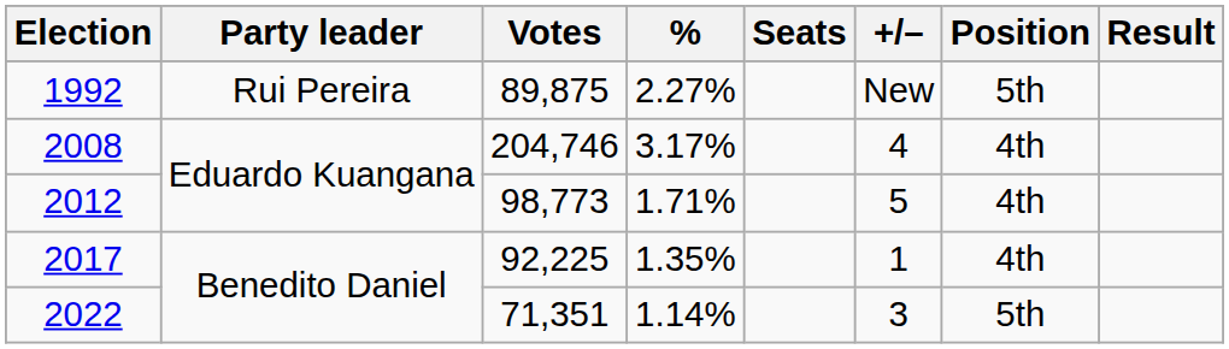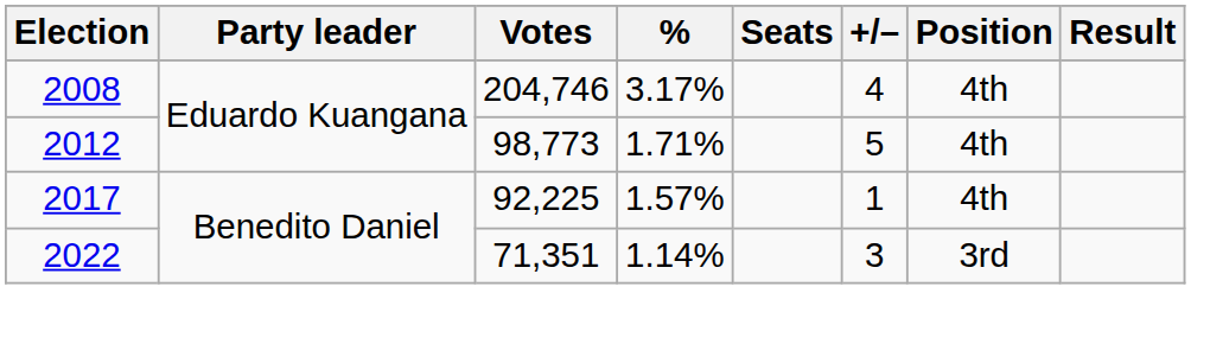 <table class="wikitable" style="text-align:center">
 <tr>
 <th>Election</th>
 <th>Party leader</th>
 <th>Votes</th>
 <th>%</th>
 <th>Seats</th>
 <th>+/–</th>
 <th>Position</th>
 <th>Result</th>
-</tr>
-<tr>
-<td><a href='#'>1992</a></td>
-<td>Rui Pereira</td>
-<td>89,875</td>
-<td>2.27%</td>
-<td></td>
-<td>New</td>
-<td> 5th</td>
-<td></td>
 </tr>
 <tr>
 <td><a href='#'>2008</a></td>
 <td rowspan="2">Eduardo Kuangana</td>
 <td>204,746</td>
 <td>3.17%</td>
 <td></td>
 <td> 4</td>
 <td> 4th</td>
 <td></td>
 </tr>
 <tr>
 <td><a href='#'>2012</a></td>
 <td>98,773</td>
 <td>1.71%</td>
 <td></td>
 <td> 5</td>
 <td> 4th</td>
 <td></td>
 </tr>
 <tr>
 <td><a href='#'>2017</a></td>
 <td rowspan="2">Benedito Daniel</td>
 <td>92,225</td>
-<td>1.35%</td>
+<td>1.57%</td>
 <td></td>
 <td> 1</td>
 <td> 4th</td>
 <td></td>
 </tr>
 <tr>
 <td><a href='#'>2022</a></td>
 <td>71,351</td>
 <td>1.14%</td>
 <td></td>
 <td> 3</td>
-<td> 5th</td>
+<td> 3rd</td>
 <td></td>
 </tr>
 </table>
